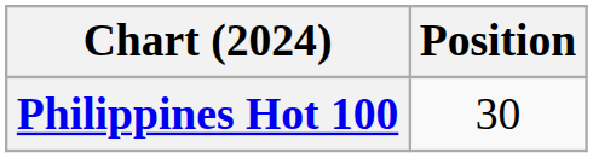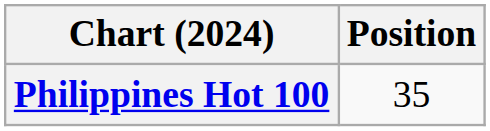 <table class="wikitable plainrowheaders" style="text-align:center">
 <tr>
 <th scope="col">Chart (2024)</th>
 <th scope="col">Position</th>
 </tr>
 <tr>
 <th scope="row"><a href='#'>Philippines Hot 100</a></th>
-<td>30</td>
+<td>35</td>
 </tr>
 </table>
